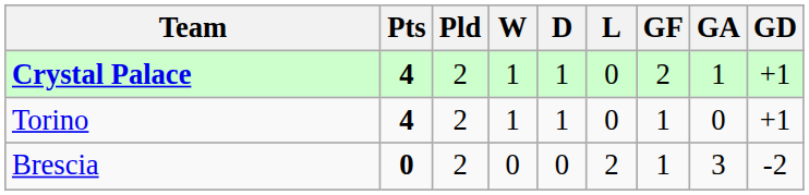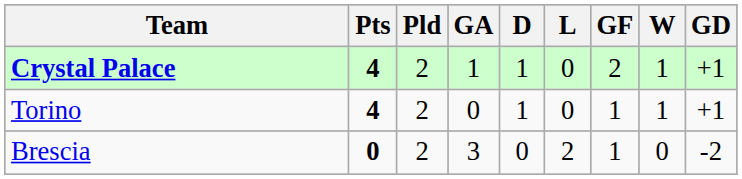 <table class="wikitable" style="text-align:center;">
 <tr>
 <th width=200>Team</th>
 <th width=20>Pts</th>
 <th width=20>Pld</th>
-<th width=20>W</th>
+<th width=20>GA</th>
 <th width=20>D</th>
 <th width=20>L</th>
 <th width=20>GF</th>
-<th width=20>GA</th>
+<th width=20>W</th>
 <th width=20>GD</th>
 </tr>
 <tr style="background:#ccffcc">
 <td style="text-align:left"><strong> <a href='#'>Crystal Palace</a></strong></td>
 <td><strong>4</strong></td>
 <td>2</td>
 <td>1</td>
 <td>1</td>
 <td>0</td>
 <td>2</td>
 <td>1</td>
 <td>+1</td>
 </tr>
 <tr>
 <td style="text-align:left"> <a href='#'>Torino</a></td>
 <td><strong>4</strong></td>
 <td>2</td>
-<td>1</td>
+<td>0</td>
 <td>1</td>
 <td>0</td>
 <td>1</td>
-<td>0</td>
+<td>1</td>
 <td>+1</td>
 </tr>
 <tr>
 <td style="text-align:left"> <a href='#'>Brescia</a></td>
 <td><strong>0</strong></td>
 <td>2</td>
-<td>0</td>
+<td>3</td>
 <td>0</td>
 <td>2</td>
 <td>1</td>
-<td>3</td>
+<td>0</td>
 <td>-2</td>
 </tr>
 </table>
